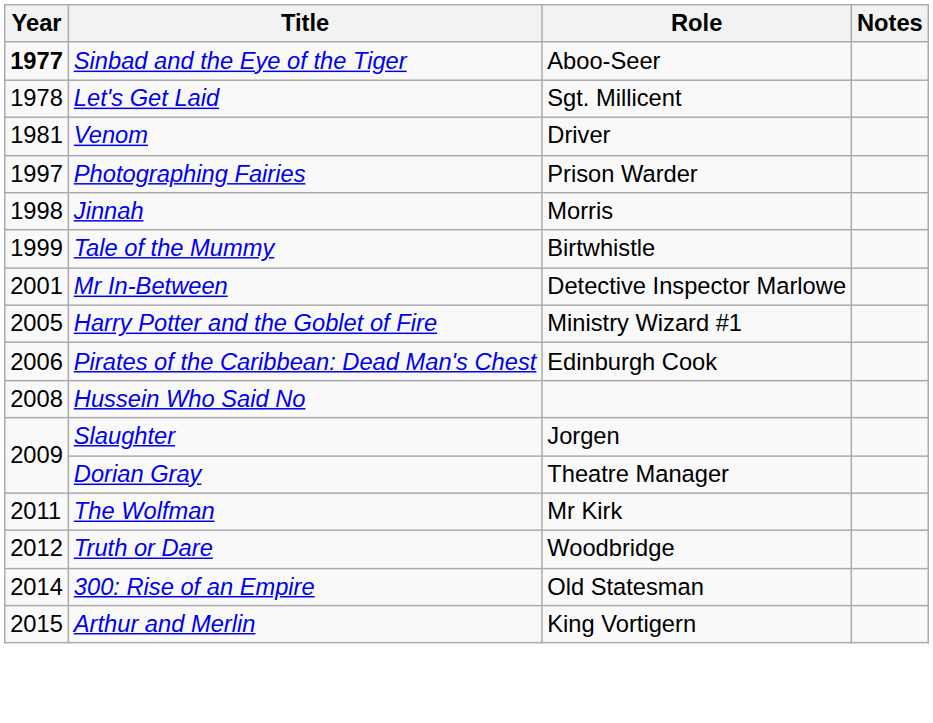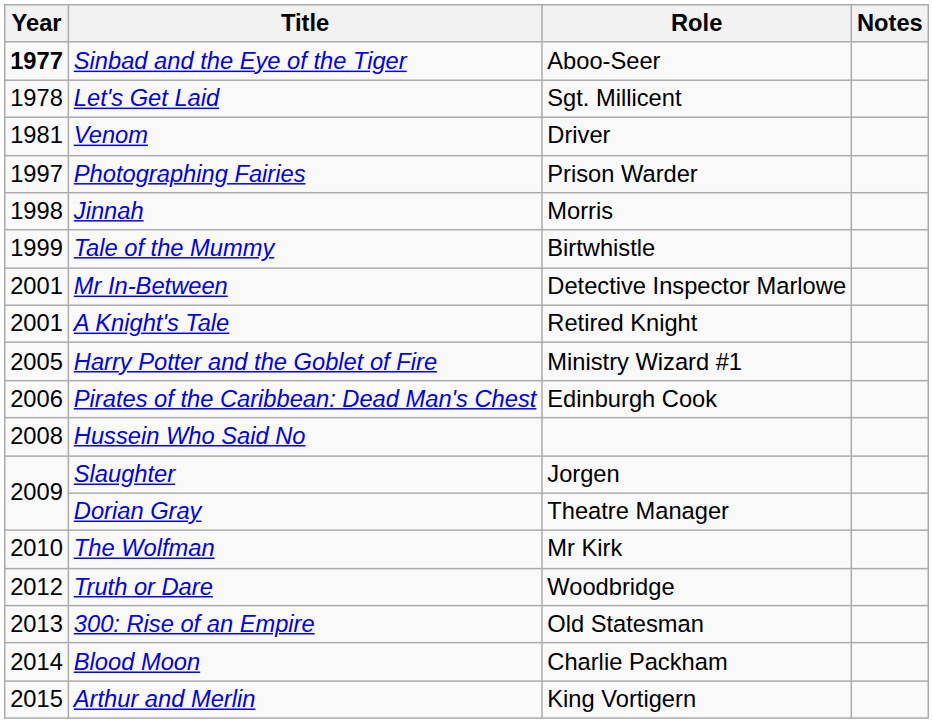 <table class="wikitable sortable">
 <tr>
 <th>Year</th>
 <th>Title</th>
 <th>Role</th>
 <th class="unsortable">Notes</th>
 </tr>
 <tr>
 <td><strong>1977</strong></td>
 <td><em><a href='#'>Sinbad and the Eye of the Tiger</a></em></td>
 <td>Aboo-Seer</td>
 <td></td>
 </tr>
 <tr>
 <td>1978</td>
 <td><em><a href='#'>Let's Get Laid</a></em></td>
 <td>Sgt. Millicent</td>
 <td></td>
 </tr>
 <tr>
 <td>1981</td>
 <td><em><a href='#'>Venom</a></em></td>
 <td>Driver</td>
 <td></td>
 </tr>
 <tr>
 <td>1997</td>
 <td><em><a href='#'>Photographing Fairies</a></em></td>
 <td>Prison Warder</td>
 <td></td>
 </tr>
 <tr>
 <td>1998</td>
 <td><em><a href='#'>Jinnah</a></em></td>
 <td>Morris</td>
 <td></td>
 </tr>
 <tr>
 <td>1999</td>
 <td><em><a href='#'>Tale of the Mummy</a></em></td>
 <td>Birtwhistle</td>
 <td></td>
 </tr>
 <tr>
 <td>2001</td>
 <td><em><a href='#'>Mr In-Between</a></em></td>
 <td>Detective Inspector Marlowe</td>
 <td></td>
 </tr>
 <tr>
+<td>2001</td>
+<td><em><a href='#'>A Knight's Tale</a></em></td>
+<td>Retired Knight</td>
+<td></td>
+</tr>
+<tr>
 <td>2005</td>
 <td><em><a href='#'>Harry Potter and the Goblet of Fire</a></em></td>
 <td>Ministry Wizard #1</td>
 <td></td>
 </tr>
 <tr>
 <td>2006</td>
 <td><em><a href='#'>Pirates of the Caribbean: Dead Man's Chest</a></em></td>
 <td>Edinburgh Cook</td>
 <td></td>
 </tr>
 <tr>
 <td>2008</td>
 <td><em><a href='#'>Hussein Who Said No</a></em></td>
 <td></td>
 <td></td>
 </tr>
 <tr>
 <td rowspan="2">2009</td>
 <td><em><a href='#'>Slaughter</a></em></td>
 <td>Jorgen</td>
 <td></td>
 </tr>
 <tr>
 <td><em><a href='#'>Dorian Gray</a></em></td>
 <td>Theatre Manager</td>
 <td></td>
 </tr>
 <tr>
-<td>2011</td>
+<td>2010</td>
 <td><em><a href='#'>The Wolfman</a></em></td>
 <td>Mr Kirk</td>
 <td></td>
 </tr>
 <tr>
 <td>2012</td>
 <td><em><a href='#'>Truth or Dare</a></em></td>
 <td>Woodbridge</td>
 <td></td>
 </tr>
 <tr>
-<td>2014</td>
+<td>2013</td>
 <td><em><a href='#'>300: Rise of an Empire</a></em></td>
 <td>Old Statesman</td>
+<td></td>
+</tr>
+<tr>
+<td>2014</td>
+<td><em><a href='#'>Blood Moon</a></em></td>
+<td>Charlie Packham</td>
 <td></td>
 </tr>
 <tr>
 <td>2015</td>
 <td><em><a href='#'>Arthur and Merlin</a></em></td>
 <td>King Vortigern</td>
 <td></td>
 </tr>
 </table>
